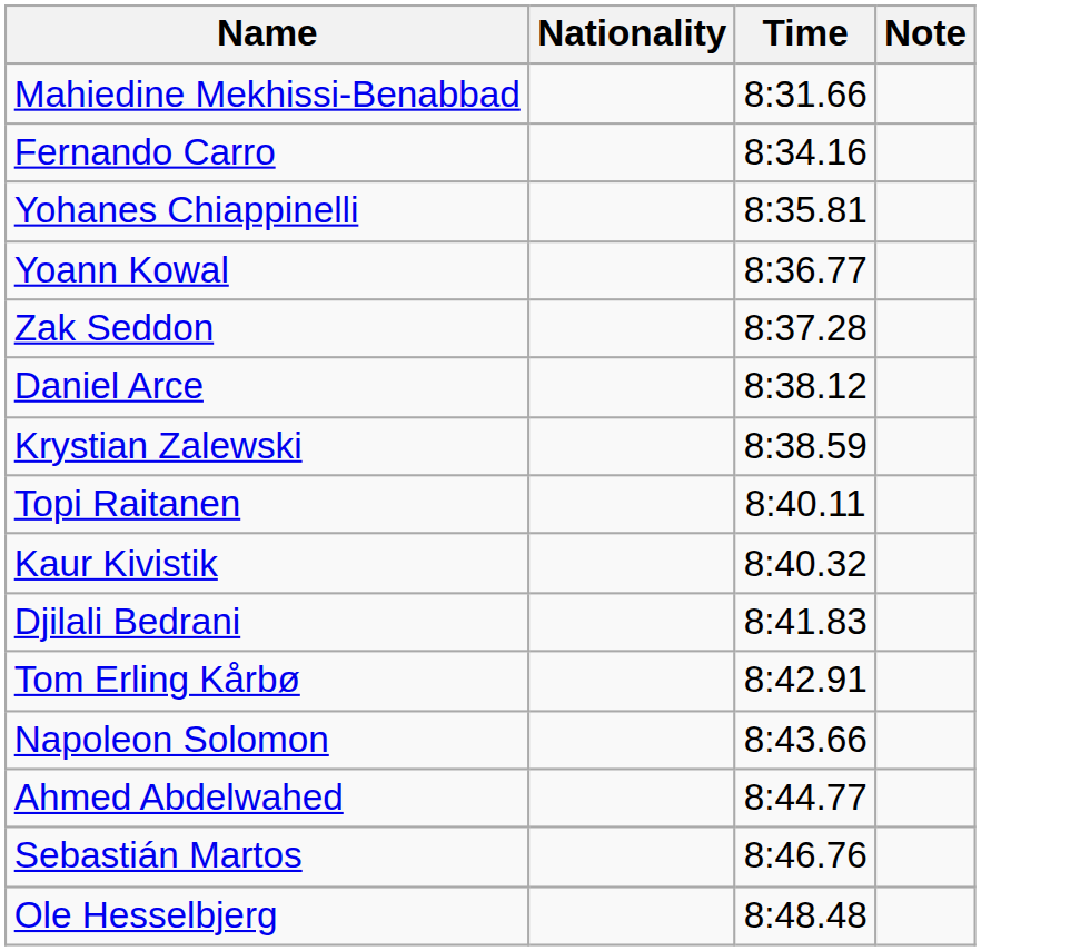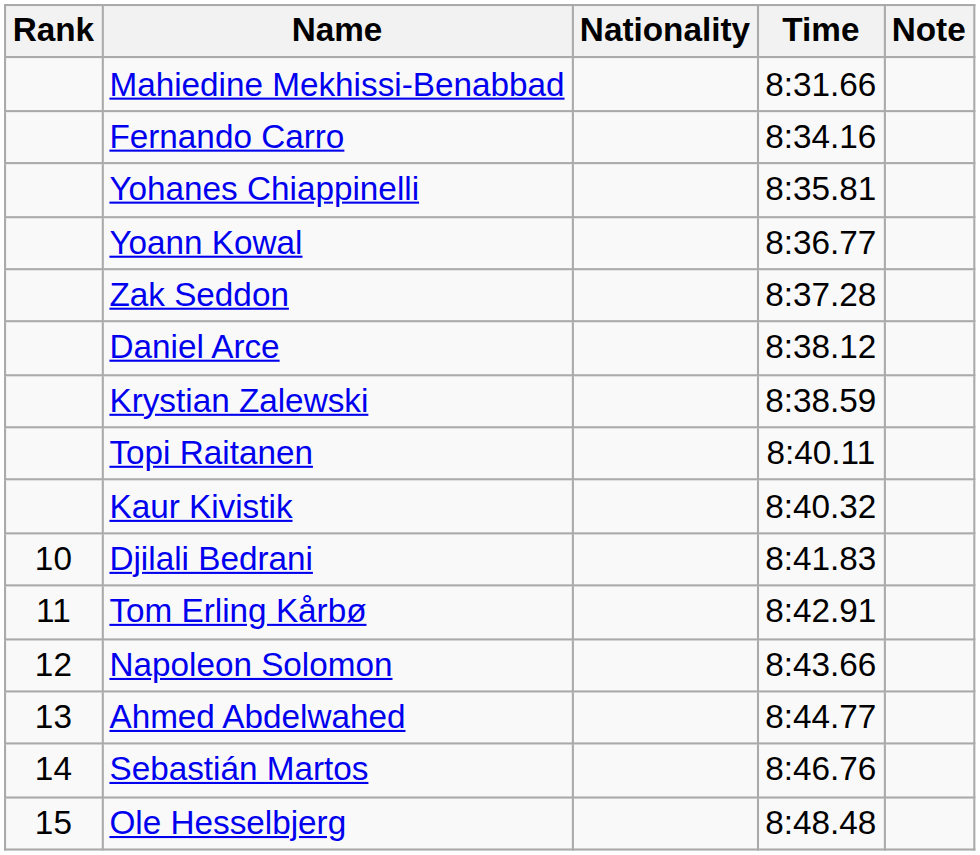 <table class="wikitable sortable" style="text-align:center">
 <tr>
+<th>Rank</th>
 <th>Name</th>
 <th>Nationality</th>
 <th>Time</th>
 <th>Note</th>
 </tr>
 <tr>
+<td></td>
 <td align=left><a href='#'>Mahiedine Mekhissi-Benabbad</a></td>
 <td align=left></td>
 <td>8:31.66</td>
 <td></td>
 </tr>
 <tr>
+<td></td>
 <td align=left><a href='#'>Fernando Carro</a></td>
 <td align=left></td>
 <td>8:34.16</td>
 <td></td>
 </tr>
 <tr>
+<td></td>
 <td align=left><a href='#'>Yohanes Chiappinelli</a></td>
 <td align=left></td>
 <td>8:35.81</td>
 <td></td>
 </tr>
 <tr>
+<td></td>
 <td align=left><a href='#'>Yoann Kowal</a></td>
 <td align=left></td>
 <td>8:36.77</td>
 <td></td>
 </tr>
 <tr>
+<td></td>
 <td align=left><a href='#'>Zak Seddon</a></td>
 <td align=left></td>
 <td>8:37.28</td>
 <td></td>
 </tr>
 <tr>
+<td></td>
 <td align=left><a href='#'>Daniel Arce</a></td>
 <td align=left></td>
 <td>8:38.12</td>
 <td></td>
 </tr>
 <tr>
+<td></td>
 <td align=left><a href='#'>Krystian Zalewski</a></td>
 <td align=left></td>
 <td>8:38.59</td>
 <td></td>
 </tr>
 <tr>
+<td></td>
 <td align=left><a href='#'>Topi Raitanen</a></td>
 <td align=left></td>
 <td>8:40.11</td>
 <td></td>
 </tr>
 <tr>
+<td></td>
 <td align=left><a href='#'>Kaur Kivistik</a></td>
 <td align=left></td>
 <td>8:40.32</td>
 <td></td>
 </tr>
 <tr>
+<td>10</td>
 <td align=left><a href='#'>Djilali Bedrani</a></td>
 <td align=left></td>
 <td>8:41.83</td>
 <td></td>
 </tr>
 <tr>
+<td>11</td>
 <td align=left><a href='#'>Tom Erling Kårbø</a></td>
 <td align=left></td>
 <td>8:42.91</td>
 <td></td>
 </tr>
 <tr>
+<td>12</td>
 <td align=left><a href='#'>Napoleon Solomon</a></td>
 <td align=left></td>
 <td>8:43.66</td>
 <td></td>
 </tr>
 <tr>
+<td>13</td>
 <td align=left><a href='#'>Ahmed Abdelwahed</a></td>
 <td align=left></td>
 <td>8:44.77</td>
 <td></td>
 </tr>
 <tr>
+<td>14</td>
 <td align=left><a href='#'>Sebastián Martos</a></td>
 <td align=left></td>
 <td>8:46.76</td>
 <td></td>
 </tr>
 <tr>
+<td>15</td>
 <td align=left><a href='#'>Ole Hesselbjerg</a></td>
 <td align=left></td>
 <td>8:48.48</td>
 <td></td>
 </tr>
 </table>
